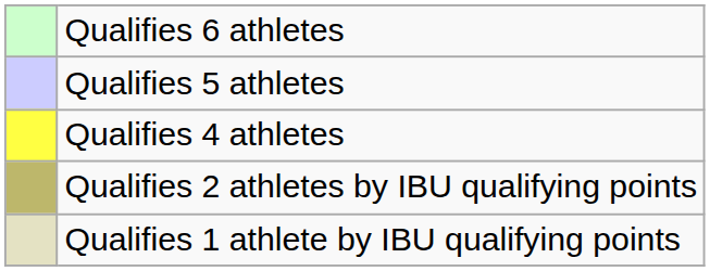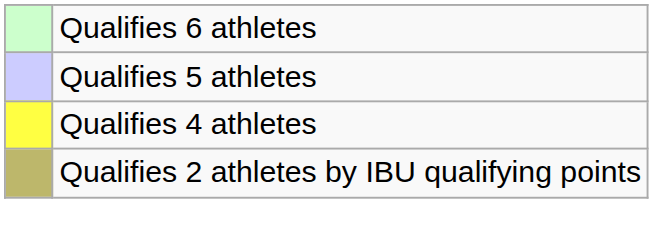 <table class="wikitable">
 <tr>
 <td style="background: #ccffcc;">    </td>
 <td>Qualifies 6 athletes</td>
 </tr>
 <tr>
 <td style="background: #ccccff;">    </td>
 <td>Qualifies 5 athletes</td>
 </tr>
 <tr>
 <td style="background: #ffff42;">    </td>
 <td>Qualifies 4 athletes</td>
 </tr>
 <tr>
 <td style="background: #BDB76B;">    </td>
 <td>Qualifies 2 athletes by IBU qualifying points</td>
 </tr>
-<tr>
-<td style="background: #e4e2c3;">    </td>
-<td>Qualifies 1 athlete by IBU qualifying points</td>
-</tr>
 </table>
